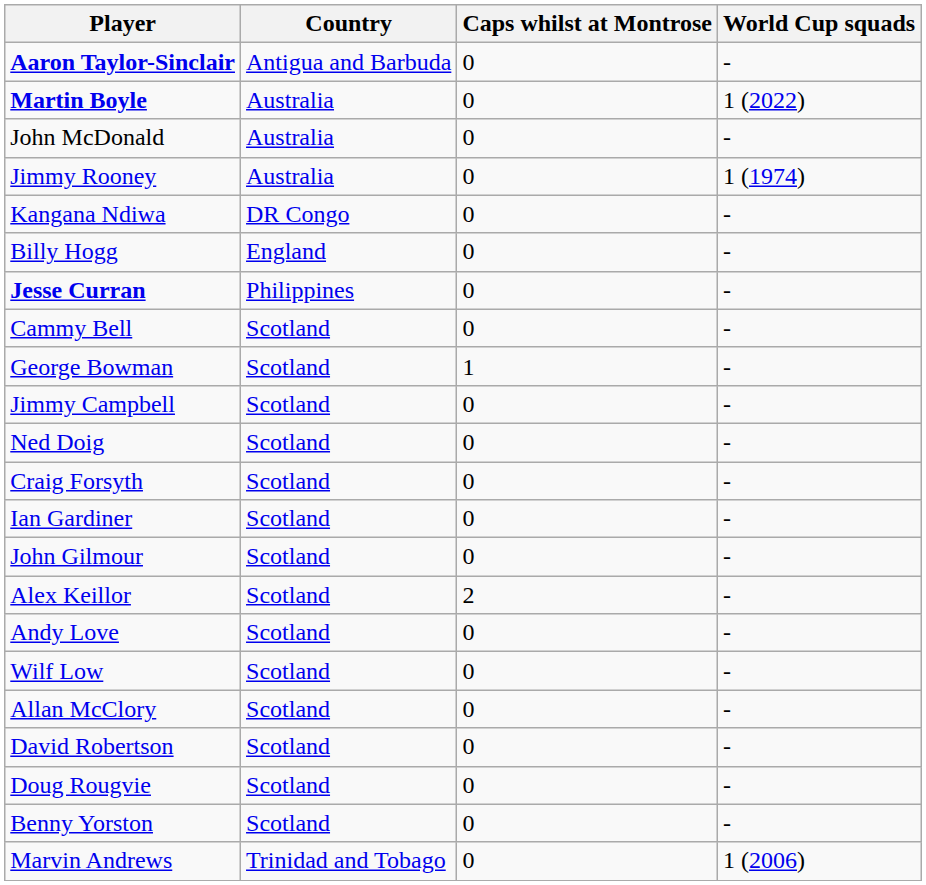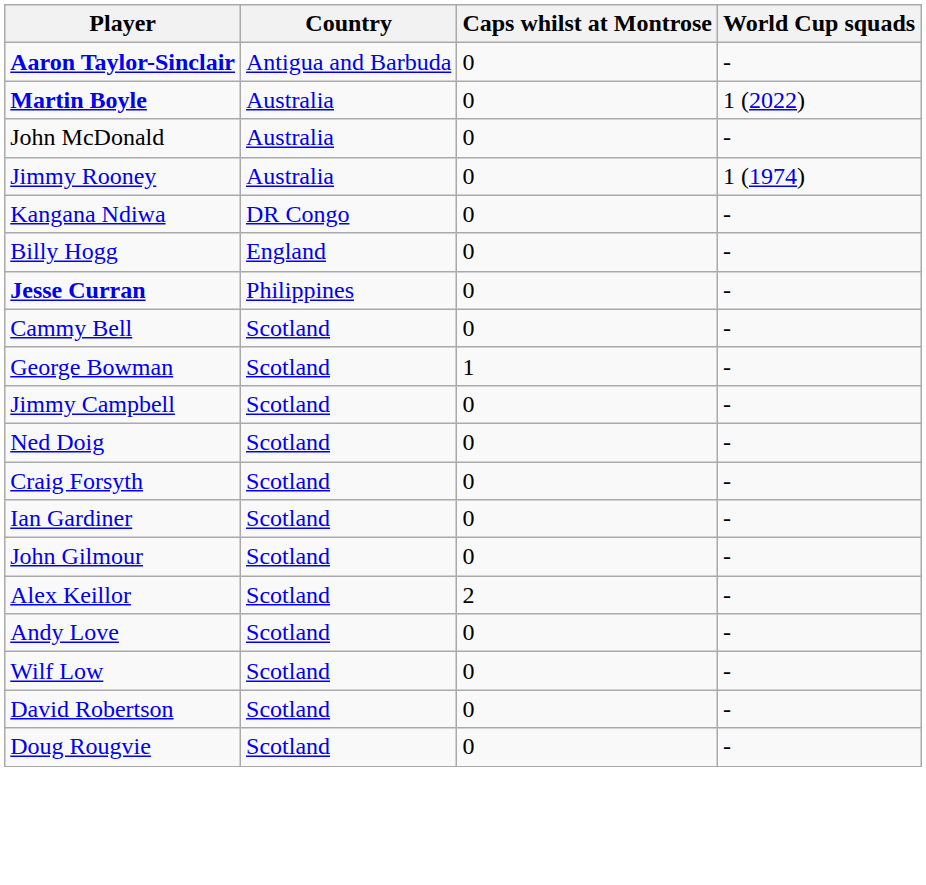 <table class="wikitable sortable">
 <tr>
 <th>Player</th>
 <th>Country</th>
 <th>Caps whilst at Montrose</th>
 <th>World Cup squads</th>
 </tr>
 <tr>
 <td><strong><a href='#'>Aaron Taylor-Sinclair</a></strong></td>
 <td> <a href='#'>Antigua and Barbuda</a></td>
 <td>0</td>
 <td>-</td>
 </tr>
 <tr>
 <td><strong><a href='#'>Martin Boyle</a></strong></td>
 <td> <a href='#'>Australia</a></td>
 <td>0</td>
 <td>1 (<a href='#'>2022</a>)</td>
 </tr>
 <tr>
 <td>John McDonald</td>
 <td> <a href='#'>Australia</a></td>
 <td>0</td>
 <td>-</td>
 </tr>
 <tr>
 <td><a href='#'>Jimmy Rooney</a></td>
 <td> <a href='#'>Australia</a></td>
 <td>0</td>
 <td>1 (<a href='#'>1974</a>)</td>
 </tr>
 <tr>
 <td><a href='#'>Kangana Ndiwa</a></td>
 <td> <a href='#'>DR Congo</a></td>
 <td>0</td>
 <td>-</td>
 </tr>
 <tr>
 <td><a href='#'>Billy Hogg</a></td>
 <td> <a href='#'>England</a></td>
 <td>0</td>
 <td>-</td>
 </tr>
 <tr>
 <td><strong><a href='#'>Jesse Curran</a></strong></td>
 <td> <a href='#'>Philippines</a></td>
 <td>0</td>
 <td>-</td>
 </tr>
 <tr>
 <td><a href='#'>Cammy Bell</a></td>
 <td> <a href='#'>Scotland</a></td>
 <td>0</td>
 <td>-</td>
 </tr>
 <tr>
 <td><a href='#'>George Bowman</a></td>
 <td> <a href='#'>Scotland</a></td>
 <td>1</td>
 <td>-</td>
 </tr>
 <tr>
 <td><a href='#'>Jimmy Campbell</a></td>
 <td> <a href='#'>Scotland</a></td>
 <td>0</td>
 <td>-</td>
 </tr>
 <tr>
 <td><a href='#'>Ned Doig</a></td>
 <td> <a href='#'>Scotland</a></td>
 <td>0</td>
 <td>-</td>
 </tr>
 <tr>
 <td><a href='#'>Craig Forsyth</a></td>
 <td> <a href='#'>Scotland</a></td>
 <td>0</td>
 <td>-</td>
 </tr>
 <tr>
 <td><a href='#'>Ian Gardiner</a></td>
 <td> <a href='#'>Scotland</a></td>
 <td>0</td>
 <td>-</td>
 </tr>
 <tr>
 <td><a href='#'>John Gilmour</a></td>
 <td> <a href='#'>Scotland</a></td>
 <td>0</td>
 <td>-</td>
 </tr>
 <tr>
 <td><a href='#'>Alex Keillor</a></td>
 <td> <a href='#'>Scotland</a></td>
 <td>2</td>
 <td>-</td>
 </tr>
 <tr>
 <td><a href='#'>Andy Love</a></td>
 <td> <a href='#'>Scotland</a></td>
 <td>0</td>
 <td>-</td>
 </tr>
 <tr>
 <td><a href='#'>Wilf Low</a></td>
 <td> <a href='#'>Scotland</a></td>
 <td>0</td>
 <td>-</td>
 </tr>
 <tr>
-<td><a href='#'>Allan McClory</a></td>
-<td> <a href='#'>Scotland</a></td>
-<td>0</td>
-<td>-</td>
-</tr>
-<tr>
 <td><a href='#'>David Robertson</a></td>
 <td> <a href='#'>Scotland</a></td>
 <td>0</td>
 <td>-</td>
 </tr>
 <tr>
 <td><a href='#'>Doug Rougvie</a></td>
 <td> <a href='#'>Scotland</a></td>
 <td>0</td>
 <td>-</td>
 </tr>
-<tr>
-<td><a href='#'>Benny Yorston</a></td>
-<td> <a href='#'>Scotland</a></td>
-<td>0</td>
-<td>-</td>
-</tr>
-<tr>
-<td><a href='#'>Marvin Andrews</a></td>
-<td> <a href='#'>Trinidad and Tobago</a></td>
-<td>0</td>
-<td>1 (<a href='#'>2006</a>)</td>
-</tr>
 </table>
